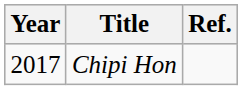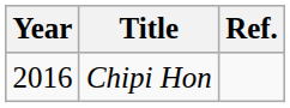 <table class="wikitable">
 <tr>
 <th>Year</th>
 <th>Title</th>
 <th>Ref.</th>
 </tr>
 <tr>
-<td>2017</td>
+<td>2016</td>
 <td><em>Chipi Hon</em></td>
 <td></td>
 </tr>
 </table>
